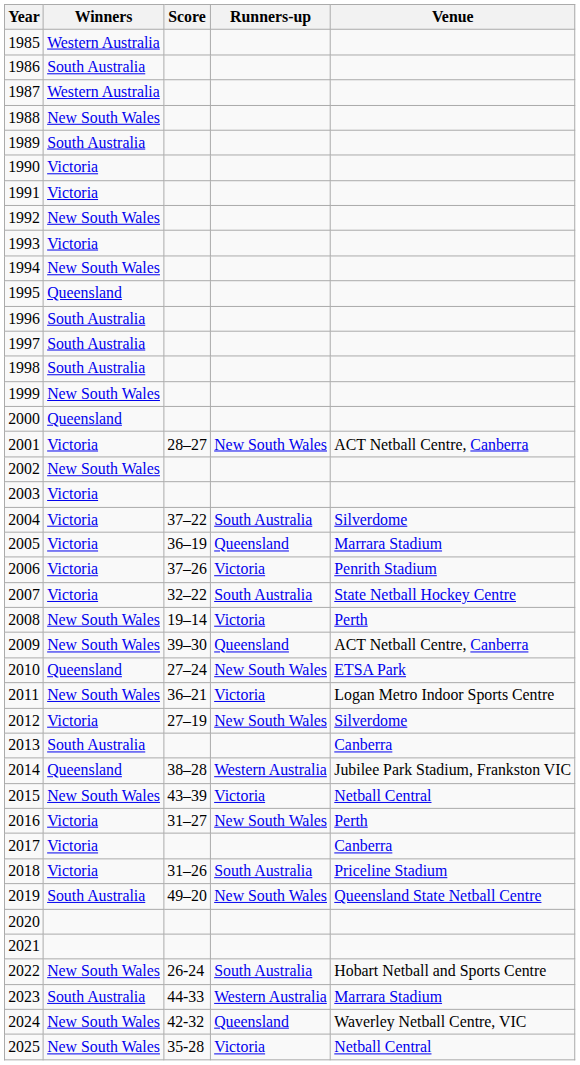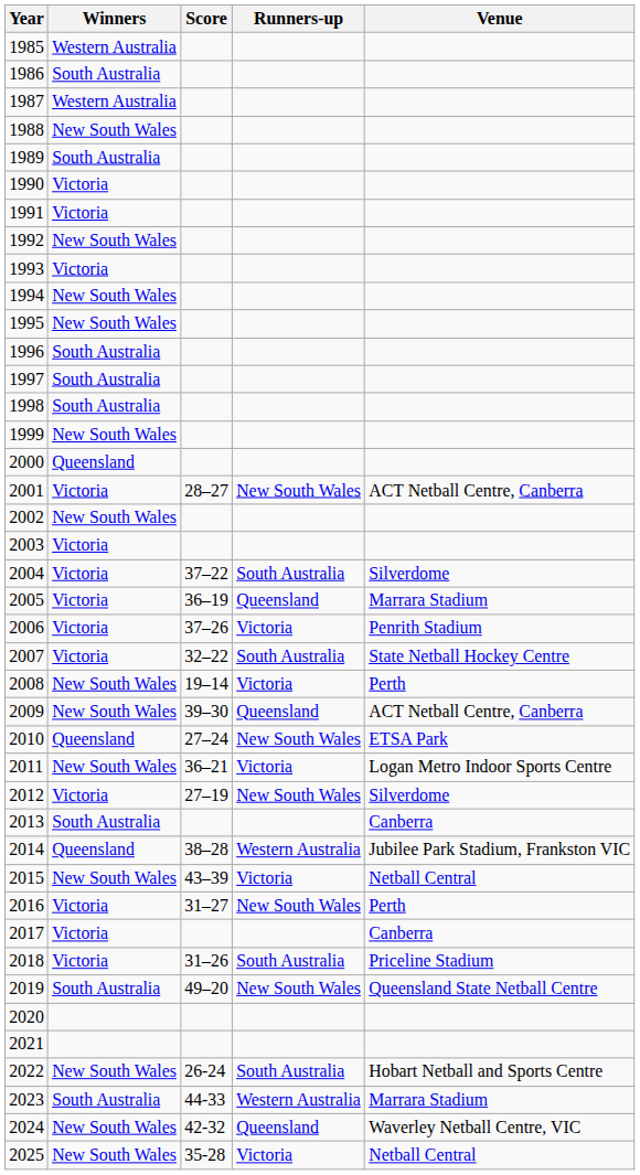 <table class="wikitable collapsible">
 <tr>
 <th>Year</th>
 <th>Winners</th>
 <th>Score</th>
 <th>Runners-up</th>
 <th>Venue</th>
 </tr>
 <tr>
 <td>1985</td>
 <td><a href='#'>Western Australia</a></td>
 <td></td>
 <td></td>
 <td></td>
 </tr>
 <tr>
 <td>1986</td>
 <td><a href='#'>South Australia</a></td>
 <td></td>
 <td></td>
 <td></td>
 </tr>
 <tr>
 <td>1987</td>
 <td><a href='#'>Western Australia</a></td>
 <td></td>
 <td></td>
 <td></td>
 </tr>
 <tr>
 <td>1988</td>
 <td><a href='#'>New South Wales</a></td>
 <td></td>
 <td></td>
 <td></td>
 </tr>
 <tr>
 <td>1989</td>
 <td><a href='#'>South Australia</a></td>
 <td></td>
 <td></td>
 <td></td>
 </tr>
 <tr>
 <td>1990</td>
 <td><a href='#'>Victoria</a></td>
 <td></td>
 <td></td>
 <td></td>
 </tr>
 <tr>
 <td>1991</td>
 <td><a href='#'>Victoria</a></td>
 <td></td>
 <td></td>
 <td></td>
 </tr>
 <tr>
 <td>1992</td>
 <td><a href='#'>New South Wales</a></td>
 <td></td>
 <td></td>
 <td></td>
 </tr>
 <tr>
 <td>1993</td>
 <td><a href='#'>Victoria</a></td>
 <td></td>
 <td></td>
 <td></td>
 </tr>
 <tr>
 <td>1994</td>
 <td><a href='#'>New South Wales</a></td>
 <td></td>
 <td></td>
 <td></td>
 </tr>
 <tr>
 <td>1995</td>
-<td><a href='#'>Queensland</a></td>
+<td><a href='#'>New South Wales</a></td>
 <td></td>
 <td></td>
 <td></td>
 </tr>
 <tr>
 <td>1996</td>
 <td><a href='#'>South Australia</a></td>
 <td></td>
 <td></td>
 <td></td>
 </tr>
 <tr>
 <td>1997</td>
 <td><a href='#'>South Australia</a></td>
 <td></td>
 <td></td>
 <td></td>
 </tr>
 <tr>
 <td>1998</td>
 <td><a href='#'>South Australia</a></td>
 <td></td>
 <td></td>
 <td></td>
 </tr>
 <tr>
 <td>1999</td>
 <td><a href='#'>New South Wales</a></td>
 <td></td>
 <td></td>
 <td></td>
 </tr>
 <tr>
 <td>2000</td>
 <td><a href='#'>Queensland</a></td>
 <td></td>
 <td></td>
 <td></td>
 </tr>
 <tr>
 <td>2001</td>
 <td><a href='#'>Victoria</a></td>
 <td>28–27</td>
 <td><a href='#'>New South Wales</a></td>
 <td>ACT Netball Centre, <a href='#'>Canberra</a></td>
 </tr>
 <tr>
 <td>2002</td>
 <td><a href='#'>New South Wales</a></td>
 <td></td>
 <td></td>
 <td></td>
 </tr>
 <tr>
 <td>2003</td>
 <td><a href='#'>Victoria</a></td>
 <td></td>
 <td></td>
 <td></td>
 </tr>
 <tr>
 <td>2004</td>
 <td><a href='#'>Victoria</a></td>
 <td>37–22</td>
 <td><a href='#'>South Australia</a></td>
 <td><a href='#'>Silverdome</a></td>
 </tr>
 <tr>
 <td>2005</td>
 <td><a href='#'>Victoria</a></td>
 <td>36–19</td>
 <td><a href='#'>Queensland</a></td>
 <td><a href='#'>Marrara Stadium</a></td>
 </tr>
 <tr>
 <td>2006</td>
 <td><a href='#'>Victoria</a></td>
 <td>37–26</td>
 <td><a href='#'>Victoria</a></td>
 <td><a href='#'>Penrith Stadium</a></td>
 </tr>
 <tr>
 <td>2007</td>
 <td><a href='#'>Victoria</a></td>
 <td>32–22</td>
 <td><a href='#'>South Australia</a></td>
 <td><a href='#'>State Netball Hockey Centre</a></td>
 </tr>
 <tr>
 <td>2008</td>
 <td><a href='#'>New South Wales</a></td>
 <td>19–14</td>
 <td><a href='#'>Victoria</a></td>
 <td><a href='#'>Perth</a></td>
 </tr>
 <tr>
 <td>2009</td>
 <td><a href='#'>New South Wales</a></td>
 <td>39–30</td>
 <td><a href='#'>Queensland</a></td>
 <td>ACT Netball Centre, <a href='#'>Canberra</a></td>
 </tr>
 <tr>
 <td>2010</td>
 <td><a href='#'>Queensland</a></td>
 <td>27–24</td>
 <td><a href='#'>New South Wales</a></td>
 <td><a href='#'>ETSA Park</a></td>
 </tr>
 <tr>
 <td>2011</td>
 <td><a href='#'>New South Wales</a></td>
 <td>36–21</td>
 <td><a href='#'>Victoria</a></td>
 <td>Logan Metro Indoor Sports Centre</td>
 </tr>
 <tr>
 <td>2012</td>
 <td><a href='#'>Victoria</a></td>
 <td>27–19</td>
 <td><a href='#'>New South Wales</a></td>
 <td><a href='#'>Silverdome</a></td>
 </tr>
 <tr>
 <td>2013</td>
 <td><a href='#'>South Australia</a></td>
 <td></td>
 <td></td>
 <td><a href='#'>Canberra</a></td>
 </tr>
 <tr>
 <td>2014</td>
 <td><a href='#'>Queensland</a></td>
 <td>38–28</td>
 <td><a href='#'>Western Australia</a></td>
 <td>Jubilee Park Stadium, Frankston VIC</td>
 </tr>
 <tr>
 <td>2015</td>
 <td><a href='#'>New South Wales</a></td>
 <td>43–39</td>
 <td><a href='#'>Victoria</a></td>
 <td><a href='#'>Netball Central</a></td>
 </tr>
 <tr>
 <td>2016</td>
 <td><a href='#'>Victoria</a></td>
 <td>31–27</td>
 <td><a href='#'>New South Wales</a></td>
 <td><a href='#'>Perth</a></td>
 </tr>
 <tr>
 <td>2017</td>
 <td><a href='#'>Victoria</a></td>
 <td></td>
 <td></td>
 <td><a href='#'>Canberra</a></td>
 </tr>
 <tr>
 <td>2018</td>
 <td><a href='#'>Victoria</a></td>
 <td>31–26</td>
 <td><a href='#'>South Australia</a></td>
 <td><a href='#'>Priceline Stadium</a></td>
 </tr>
 <tr>
 <td>2019</td>
 <td><a href='#'>South Australia</a></td>
 <td>49–20</td>
 <td><a href='#'>New South Wales</a></td>
 <td><a href='#'>Queensland State Netball Centre</a></td>
 </tr>
 <tr>
 <td>2020</td>
 <td><em></em></td>
 <td></td>
 <td></td>
 <td></td>
 </tr>
 <tr>
 <td>2021</td>
 <td><em></em></td>
 <td></td>
 <td></td>
 <td></td>
 </tr>
 <tr>
 <td>2022</td>
 <td><a href='#'>New South Wales</a></td>
 <td>26-24</td>
 <td><a href='#'>South Australia</a></td>
 <td>Hobart Netball and Sports Centre</td>
 </tr>
 <tr>
 <td>2023</td>
 <td><a href='#'>South Australia</a></td>
 <td>44-33</td>
 <td><a href='#'>Western Australia</a></td>
 <td><a href='#'>Marrara Stadium</a></td>
 </tr>
 <tr>
 <td>2024</td>
 <td><a href='#'>New South Wales</a></td>
 <td>42-32</td>
 <td><a href='#'>Queensland</a></td>
 <td>Waverley Netball Centre, VIC</td>
 </tr>
 <tr>
 <td>2025</td>
 <td><a href='#'>New South Wales</a></td>
 <td>35-28</td>
 <td><a href='#'>Victoria</a></td>
 <td><a href='#'>Netball Central</a></td>
 </tr>
 </table>
